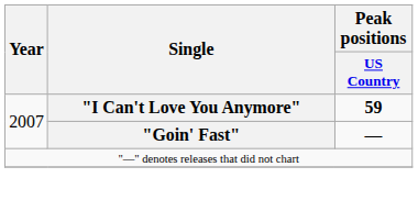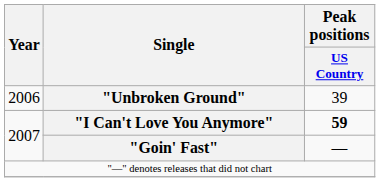 <table class="wikitable plainrowheaders" style="text-align:center;">
 <tr>
 <th rowspan="2">Year</th>
 <th rowspan="2" style="width:16em;">Single</th>
 <th colspan="1">Peak positions</th>
 </tr>
 <tr style="font-size:smaller;">
 <th width="65"><a href='#'>US Country</a></th>
+</tr>
+<tr>
+<td>2006</td>
+<th scope="row">"Unbroken Ground"</th>
+<td>39</td>
 </tr>
 <tr>
 <td rowspan="2">2007</td>
 <th scope="row">"I Can't Love You Anymore"</th>
 <td><strong>59</strong></td>
 </tr>
 <tr>
 <th scope="row">"Goin' Fast"</th>
 <td>—</td>
 </tr>
 <tr>
 <td colspan="3" style="font-size:8pt">"—" denotes releases that did not chart</td>
 </tr>
 <tr>
 </tr>
 </table>
